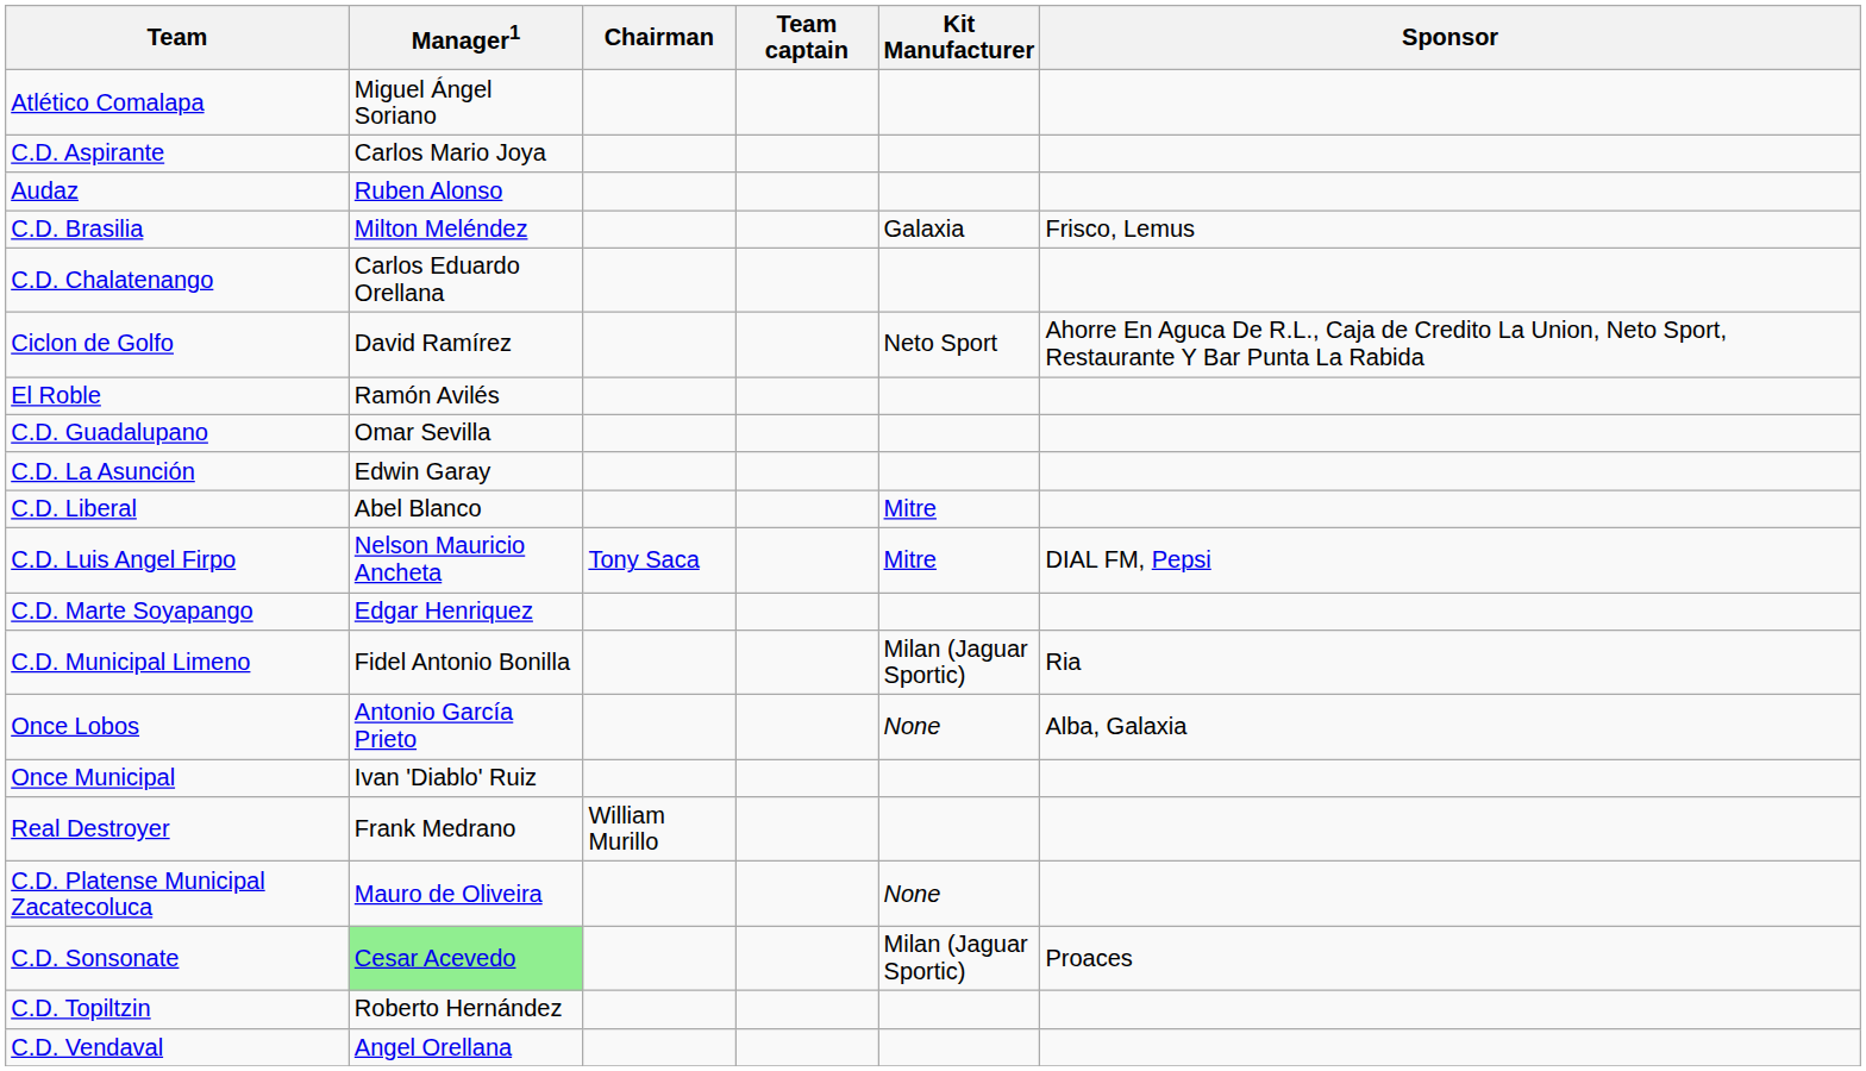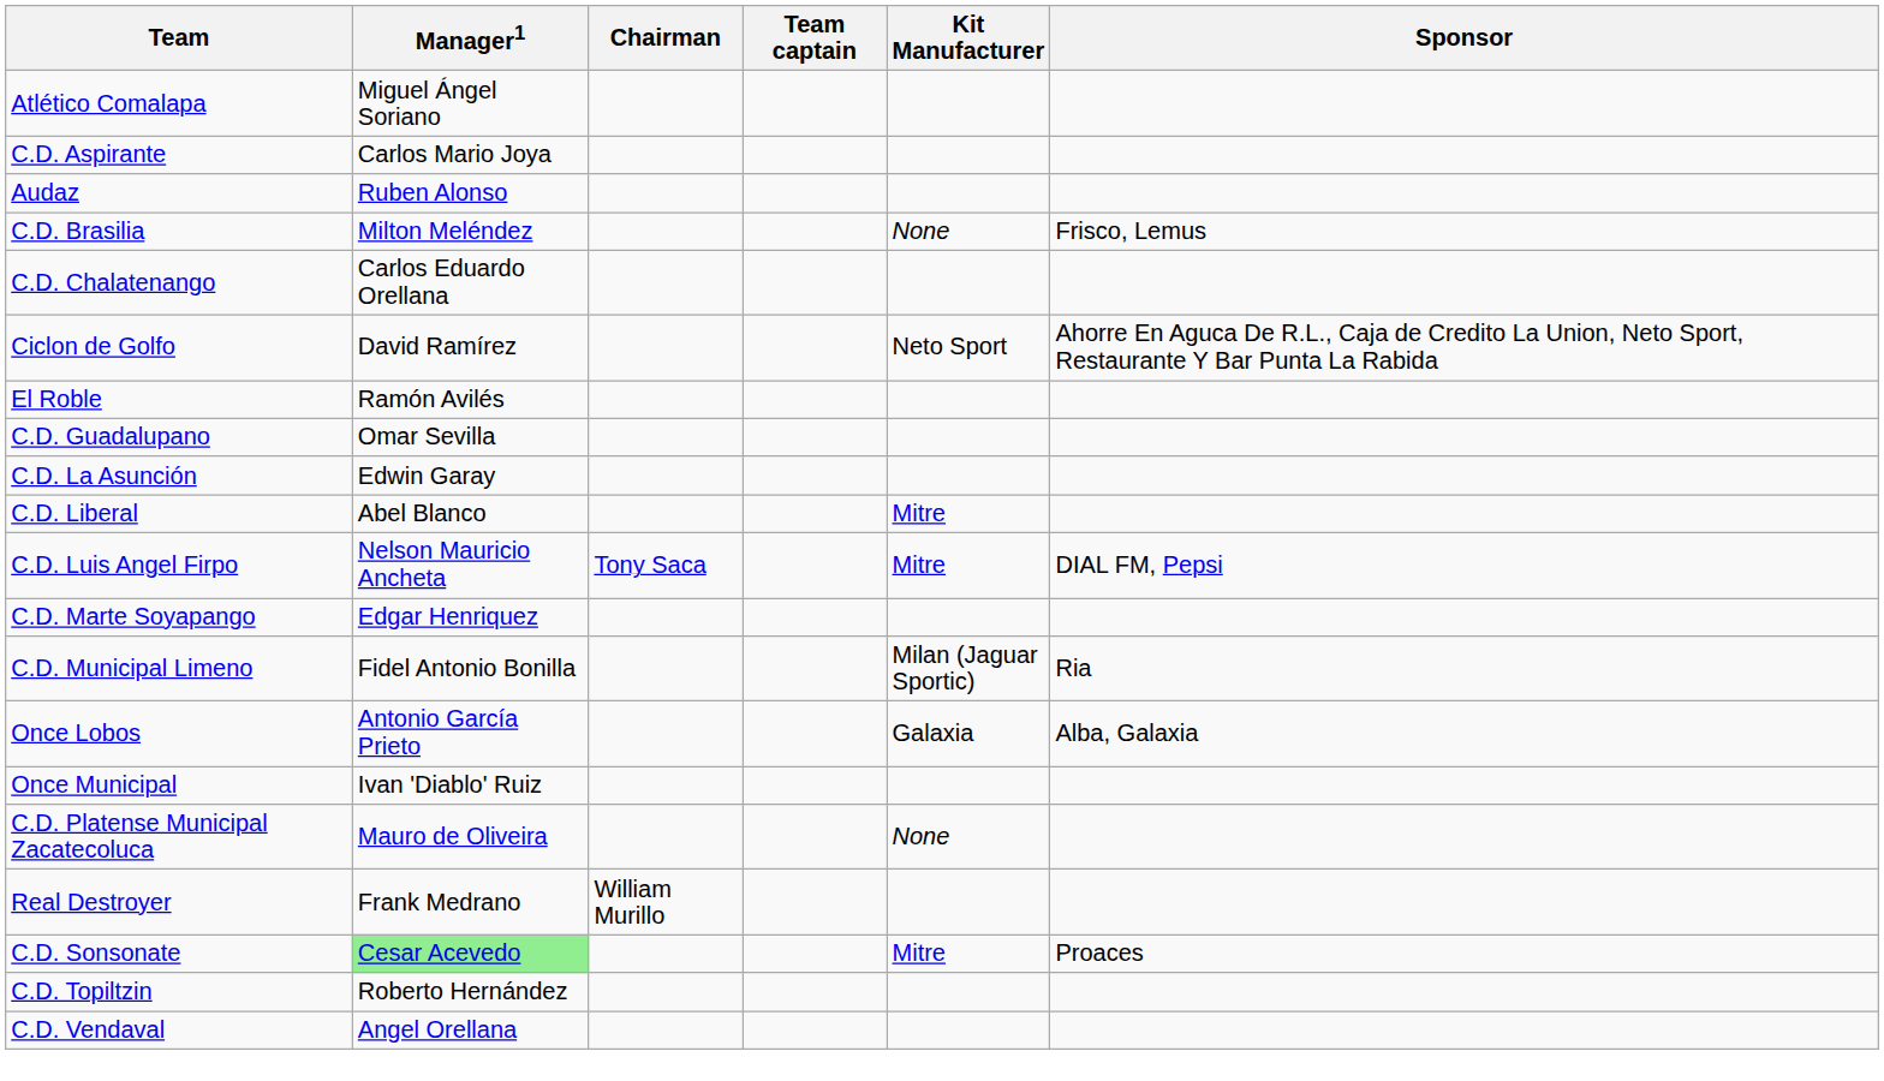 <table class="wikitable sortable" style="text-align: left;">
 <tr>
 <th>Team</th>
 <th>Manager<sup>1</sup></th>
 <th>Chairman</th>
 <th>Team captain</th>
 <th width=40>Kit Manufacturer</th>
 <th>Sponsor</th>
 </tr>
 <tr>
 <td><a href='#'>Atlético Comalapa</a></td>
 <td> Miguel Ángel Soriano</td>
 <td></td>
 <td></td>
 <td></td>
 <td></td>
 </tr>
 <tr>
 <td><a href='#'>C.D. Aspirante</a></td>
 <td> Carlos Mario Joya</td>
 <td></td>
 <td></td>
 <td></td>
 <td></td>
 </tr>
 <tr>
 <td><a href='#'>Audaz</a></td>
 <td> <a href='#'>Ruben Alonso</a></td>
 <td></td>
 <td></td>
 <td></td>
 <td></td>
 </tr>
 <tr>
 <td><a href='#'>C.D. Brasilia</a></td>
 <td> <a href='#'>Milton Meléndez</a></td>
 <td></td>
 <td></td>
-<td>Galaxia</td>
+<td><em>None</em></td>
 <td>Frisco, Lemus</td>
 </tr>
 <tr>
 <td><a href='#'>C.D. Chalatenango</a></td>
 <td> Carlos Eduardo Orellana</td>
 <td></td>
 <td></td>
 <td></td>
 <td></td>
 </tr>
 <tr>
 <td><a href='#'>Ciclon de Golfo</a></td>
 <td> David Ramírez</td>
 <td></td>
 <td></td>
 <td>Neto Sport</td>
 <td>Ahorre En Aguca De R.L., Caja de Credito La Union, Neto Sport, Restaurante Y Bar Punta La Rabida</td>
 </tr>
 <tr>
 <td><a href='#'>El Roble</a></td>
 <td> Ramón Avilés</td>
 <td></td>
 <td></td>
 <td></td>
 <td></td>
 </tr>
 <tr>
 <td><a href='#'>C.D. Guadalupano</a></td>
 <td> Omar Sevilla</td>
 <td></td>
 <td></td>
 <td></td>
 <td></td>
 </tr>
 <tr>
 <td><a href='#'>C.D. La Asunción</a></td>
 <td> Edwin Garay</td>
 <td></td>
 <td></td>
 <td></td>
 <td></td>
 </tr>
 <tr>
 <td><a href='#'>C.D. Liberal</a></td>
 <td> Abel Blanco</td>
 <td></td>
 <td></td>
 <td><a href='#'>Mitre</a></td>
 <td></td>
 </tr>
 <tr>
 <td><a href='#'>C.D. Luis Angel Firpo</a></td>
 <td> <a href='#'>Nelson Mauricio Ancheta</a></td>
 <td> <a href='#'>Tony Saca</a></td>
 <td></td>
 <td><a href='#'>Mitre</a></td>
 <td>DIAL FM, <a href='#'>Pepsi</a></td>
 </tr>
 <tr>
 <td><a href='#'>C.D. Marte Soyapango</a></td>
 <td> <a href='#'>Edgar Henriquez</a></td>
 <td></td>
 <td></td>
 <td></td>
 <td></td>
 </tr>
 <tr>
 <td><a href='#'>C.D. Municipal Limeno</a></td>
 <td> Fidel Antonio Bonilla</td>
 <td></td>
 <td></td>
 <td>Milan (Jaguar Sportic)</td>
 <td>Ria</td>
 </tr>
 <tr>
 <td><a href='#'>Once Lobos</a></td>
 <td> <a href='#'>Antonio García Prieto</a></td>
 <td></td>
 <td></td>
-<td><em>None</em></td>
+<td>Galaxia</td>
 <td>Alba, Galaxia</td>
 </tr>
 <tr>
 <td><a href='#'>Once Municipal</a></td>
 <td> Ivan 'Diablo' Ruiz</td>
 <td></td>
-<td></td>
-<td></td>
-<td></td>
-</tr>
-<tr>
-<td><a href='#'>Real Destroyer</a></td>
-<td> Frank Medrano</td>
-<td> William Murillo</td>
 <td></td>
 <td></td>
 <td></td>
 </tr>
 <tr>
 <td><a href='#'>C.D. Platense Municipal Zacatecoluca</a></td>
 <td> <a href='#'>Mauro de Oliveira</a></td>
 <td></td>
 <td></td>
 <td><em>None</em></td>
 <td></td>
 </tr>
 <tr>
+<td><a href='#'>Real Destroyer</a></td>
+<td> Frank Medrano</td>
+<td> William Murillo</td>
+<td></td>
+<td></td>
+<td></td>
+</tr>
+<tr>
 <td><a href='#'>C.D. Sonsonate</a></td>
 <td style="background: lightgreen;"> <a href='#'>Cesar Acevedo</a></td>
 <td></td>
 <td></td>
-<td>Milan (Jaguar Sportic)</td>
+<td><a href='#'>Mitre</a></td>
 <td>Proaces</td>
 </tr>
 <tr>
 <td><a href='#'>C.D. Topiltzin</a></td>
 <td> Roberto Hernández</td>
 <td></td>
 <td></td>
 <td></td>
 <td></td>
 </tr>
 <tr>
 <td><a href='#'>C.D. Vendaval</a></td>
 <td> <a href='#'>Angel Orellana</a></td>
 <td></td>
 <td></td>
 <td></td>
 <td></td>
 </tr>
 </table>
